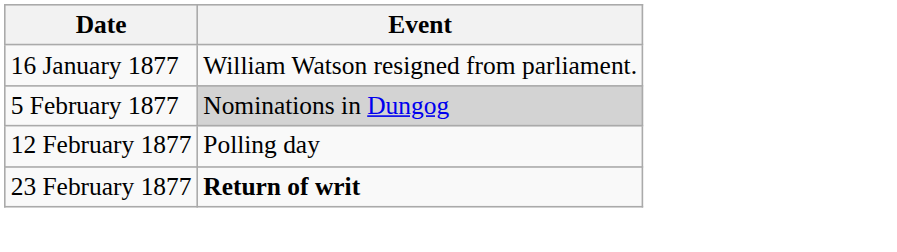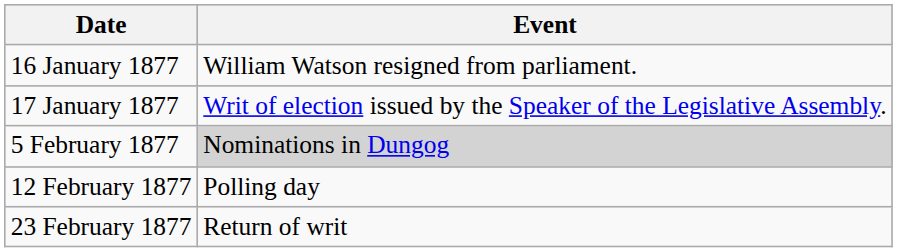 <table class="wikitable">
 <tr>
 <th>Date</th>
 <th>Event</th>
 </tr>
 <tr>
 <td>16 January 1877</td>
 <td>William Watson resigned from parliament.</td>
+</tr>
+<tr>
+<td>17 January 1877</td>
+<td><a href='#'>Writ of election</a> issued by the <a href='#'>Speaker of the Legislative Assembly</a>.</td>
 </tr>
 <tr>
 <td>5 February 1877</td>
 <td style="background: lightgrey;">Nominations in <a href='#'>Dungog</a></td>
 </tr>
 <tr>
 <td>12 February 1877</td>
 <td>Polling day</td>
 </tr>
 <tr>
 <td>23 February 1877</td>
-<td><strong>Return of writ</strong></td>
+<td>Return of writ</td>
 </tr>
 </table>
